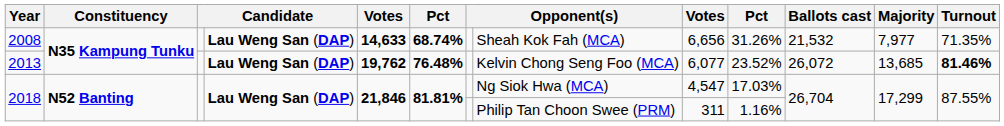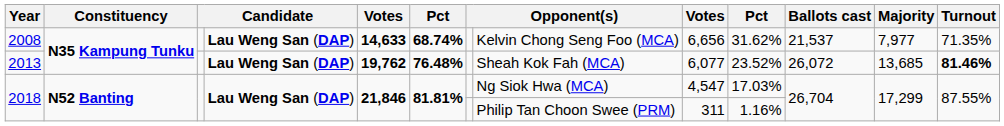 <table class="wikitable" style="margin:0.5em ; font-size:95%">
 <tr>
 <th>Year</th>
 <th>Constituency</th>
 <th colspan="2">Candidate</th>
 <th>Votes</th>
 <th>Pct</th>
 <th colspan="2">Opponent(s)</th>
 <th>Votes</th>
 <th>Pct</th>
 <th>Ballots cast</th>
 <th>Majority</th>
 <th>Turnout</th>
 </tr>
 <tr>
 <td><a href='#'>2008</a></td>
 <td rowspan=2><strong>N35 <a href='#'>Kampung Tunku</a></strong></td>
 <td></td>
 <td><strong>Lau Weng San</strong> (<a href='#'><strong>DAP</strong></a>)</td>
 <td align=right><strong>14,633</strong></td>
 <td align=right><strong>68.74%</strong></td>
 <td></td>
-<td>Sheah Kok Fah (<a href='#'>MCA</a>)</td>
+<td>Kelvin Chong Seng Foo (<a href='#'>MCA</a>)</td>
 <td align=right>6,656</td>
-<td align=right>31.26%</td>
-<td>21,532</td>
+<td align=right>31.62%</td>
+<td>21,537</td>
 <td>7,977</td>
 <td>71.35%</td>
 </tr>
 <tr>
 <td><a href='#'>2013</a></td>
 <td></td>
 <td><strong>Lau Weng San</strong> (<a href='#'><strong>DAP</strong></a>)</td>
 <td align=right><strong>19,762</strong></td>
 <td align=right><strong>76.48%</strong></td>
 <td></td>
-<td>Kelvin Chong Seng Foo (<a href='#'>MCA</a>)</td>
+<td>Sheah Kok Fah (<a href='#'>MCA</a>)</td>
 <td align=right>6,077</td>
 <td align=right>23.52%</td>
 <td>26,072</td>
 <td>13,685</td>
 <td><strong>81.46%</strong></td>
 </tr>
 <tr>
 <td rowspan=2><a href='#'>2018</a></td>
 <td rowspan=2><strong>N52 <a href='#'>Banting</a></strong></td>
 <td rowspan=2 ></td>
 <td rowspan=2><strong>Lau Weng San</strong> (<a href='#'><strong>DAP</strong></a>)</td>
 <td rowspan=2 align=right><strong>21,846</strong></td>
 <td rowspan=2 align=right><strong>81.81%</strong></td>
 <td></td>
 <td>Ng Siok Hwa (<a href='#'>MCA</a>)</td>
 <td align=right>4,547</td>
 <td align=right>17.03%</td>
 <td rowspan=2>26,704</td>
 <td rowspan=2>17,299</td>
 <td rowspan=2>87.55%</td>
 </tr>
 <tr>
 <td bgcolor=></td>
 <td>Philip Tan Choon Swee (<a href='#'>PRM</a>)</td>
 <td align=right>311</td>
 <td align=right>1.16%</td>
 </tr>
 </table>
